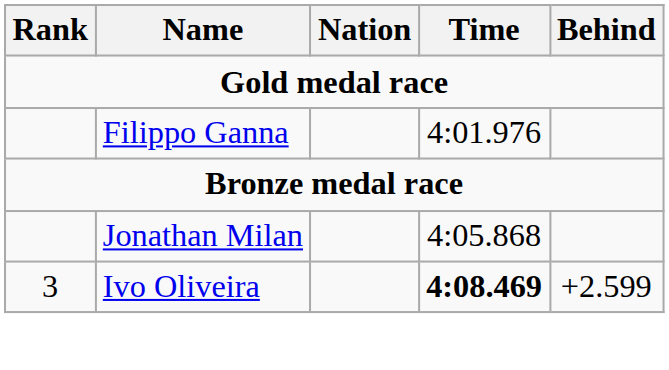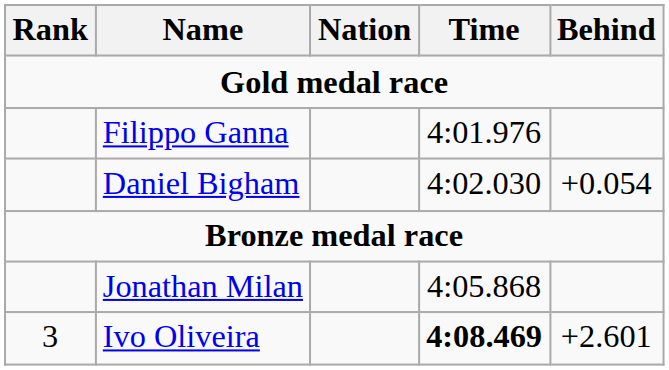 <table class="wikitable" style="text-align:center">
 <tr>
 <th>Rank</th>
 <th>Name</th>
 <th>Nation</th>
 <th>Time</th>
 <th>Behind</th>
 </tr>
 <tr>
 <td colspan=5><strong>Gold medal race</strong></td>
 </tr>
 <tr>
 <td></td>
 <td align=left><a href='#'>Filippo Ganna</a></td>
 <td align=left></td>
 <td>4:01.976</td>
 <td></td>
 </tr>
 <tr>
+<td></td>
+<td align=left><a href='#'>Daniel Bigham</a></td>
+<td align=left></td>
+<td>4:02.030</td>
+<td>+0.054</td>
+</tr>
+<tr>
 <td colspan=5><strong>Bronze medal race</strong></td>
 </tr>
 <tr>
 <td></td>
 <td align=left><a href='#'>Jonathan Milan</a></td>
 <td align=left></td>
 <td>4:05.868</td>
 <td></td>
 </tr>
 <tr>
 <td>3</td>
 <td align=left><a href='#'>Ivo Oliveira</a></td>
 <td align=left></td>
 <td><strong>4:08.469</strong></td>
-<td>+2.599</td>
+<td>+2.601</td>
 </tr>
 </table>
